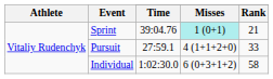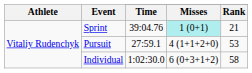 <table class="wikitable" style="font-size:90%">
 <tr>
 <th rowspan="2">Athlete</th>
 <th rowspan="2">Event</th>
 </tr>
 <tr>
 <th>Time</th>
 <th>Misses</th>
 <th>Rank</th>
 </tr>
 <tr align=center>
 <td align=left rowspan=3><a href='#'>Vitaliy Rudenchyk</a></td>
 <td align=left><a href='#'>Sprint</a></td>
 <td>39:04.76</td>
 <td style="background: paleturquoise;">1 (0+1)</td>
 <td>21</td>
 </tr>
 <tr align=center>
 <td align=left><a href='#'>Pursuit</a></td>
 <td>27:59.1</td>
 <td>4 (1+1+2+0)</td>
-<td>33</td>
+<td>53</td>
 </tr>
 <tr align=center>
 <td align=left><a href='#'>Individual</a></td>
 <td>1:02:30.0</td>
 <td>6 (0+3+1+2)</td>
 <td>58</td>
 </tr>
 </table>
